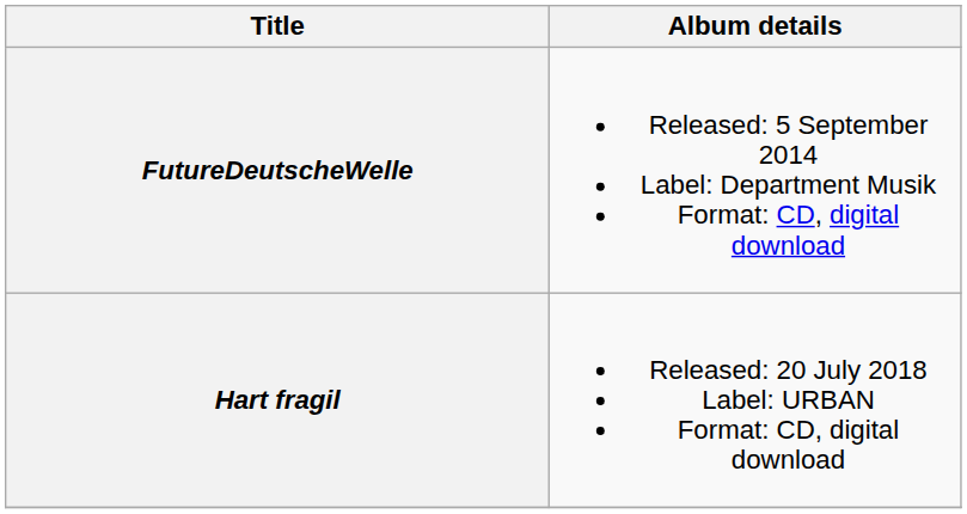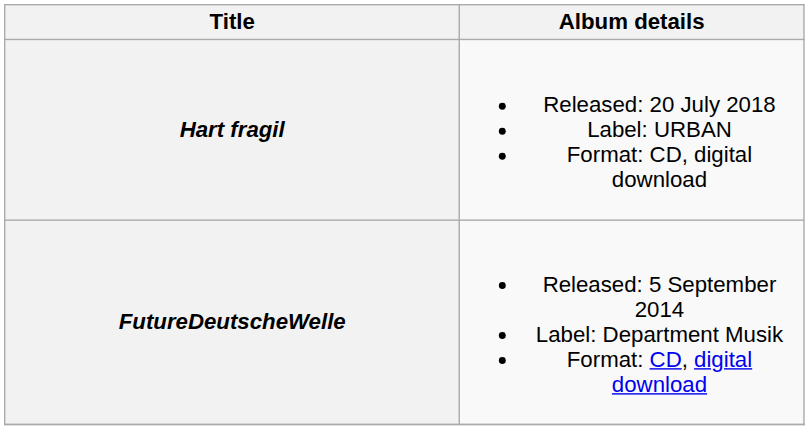 <table class="wikitable plainrowheaders" style="text-align:center;">
 <tr>
 <th scope="col" rowspan="1" style="width: 20em;">Title</th>
 <th scope="col" rowspan="1" style="width: 15em;">Album details</th>
 </tr>
 <tr>
+<th scope="row"><em>Hart fragil</em></th>
+<td><br><ul><li>Released: 20 July 2018</li><li>Label: URBAN</li><li>Format: CD, digital download</li></ul></td>
+</tr>
+<tr>
 <th scope="row"><em>FutureDeutscheWelle</em></th>
 <td><br><ul><li>Released: 5 September 2014</li><li>Label: Department Musik</li><li>Format: <a href='#'>CD</a>, <a href='#'>digital download</a></li></ul></td>
 </tr>
 <tr>
-<th scope="row"><em>Hart fragil</em></th>
-<td><br><ul><li>Released: 20 July 2018</li><li>Label: URBAN</li><li>Format: CD, digital download</li></ul></td>
-</tr>
-<tr>
 </tr>
 </table>
